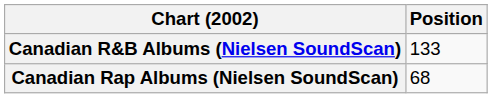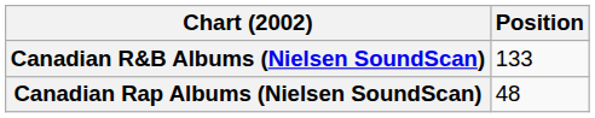 <table class="wikitable sortable plainrowheaders">
 <tr>
 <th scope="col">Chart (2002)</th>
 <th scope="col">Position</th>
 </tr>
 <tr>
 <th scope="row">Canadian R&B Albums (<a href='#'>Nielsen SoundScan</a>)</th>
 <td>133</td>
 </tr>
 <tr>
 <th scope="row">Canadian Rap Albums (Nielsen SoundScan)</th>
-<td>68</td>
+<td>48</td>
 </tr>
 </table>
